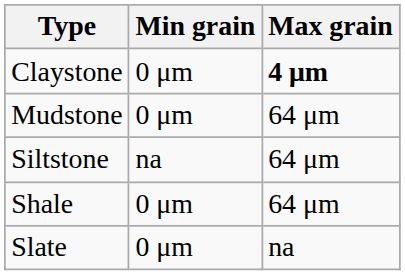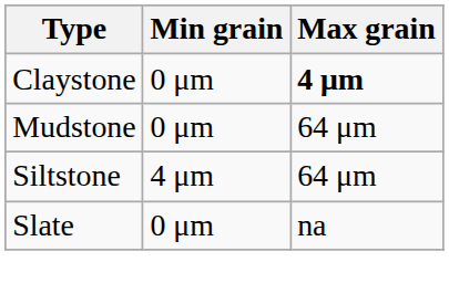 <table class="wikitable sortable">
 <tr>
 <th>Type</th>
 <th>Min grain</th>
 <th>Max grain</th>
 </tr>
 <tr>
 <td>Claystone</td>
 <td>0 μm</td>
 <td><strong>4 μm</strong></td>
 </tr>
 <tr>
 <td>Mudstone</td>
 <td>0 μm</td>
 <td>64 μm</td>
 </tr>
 <tr>
 <td>Siltstone</td>
-<td>na</td>
-<td>64 μm</td>
-</tr>
-<tr>
-<td>Shale</td>
-<td>0 μm</td>
+<td>4 μm</td>
 <td>64 μm</td>
 </tr>
 <tr>
 <td>Slate</td>
 <td>0 μm</td>
 <td>na</td>
 </tr>
 </table>
